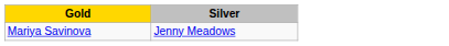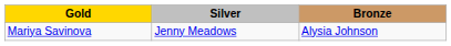 <table class="wikitable" style="text-align:left">
 <tr align="center">
 <td width=200 bgcolor=gold><strong>Gold</strong></td>
 <td width=200 bgcolor=silver><strong>Silver</strong></td>
+<td width=200 bgcolor=CC9966><strong>Bronze</strong></td>
 </tr>
 <tr>
 <td><a href='#'>Mariya Savinova</a><br><em></em></td>
 <td><a href='#'>Jenny Meadows</a><br><em></em></td>
+<td><a href='#'>Alysia Johnson</a><br><em></em></td>
 </tr>
 </table>
